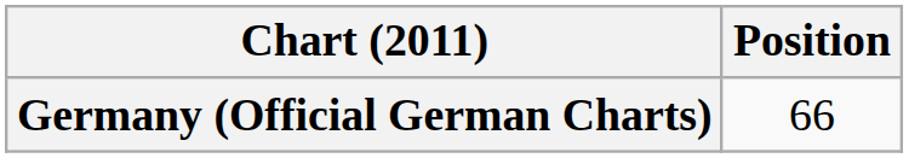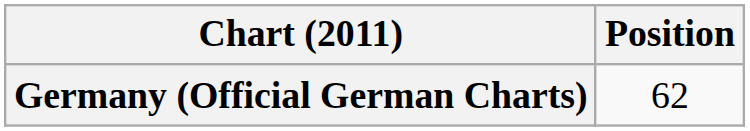 <table class="wikitable sortable plainrowheaders" style="text-align:center">
 <tr>
 <th scope="col">Chart (2011)</th>
 <th scope="col">Position</th>
 </tr>
 <tr>
 <th scope="row">Germany (Official German Charts)</th>
-<td style="text-align:center;">66</td>
+<td style="text-align:center;">62</td>
 </tr>
 </table>
